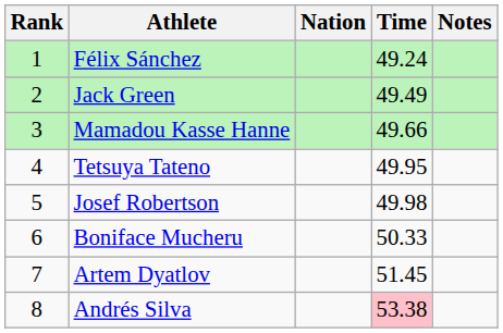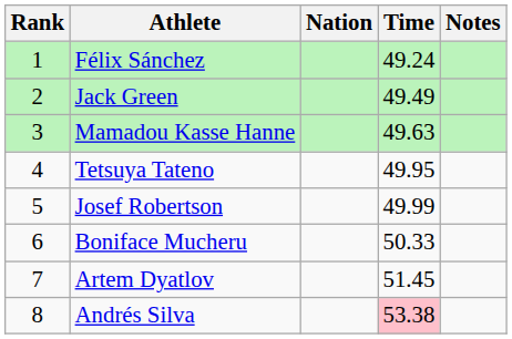 <table class="wikitable sortable" style="text-align:center">
 <tr>
 <th>Rank</th>
 <th>Athlete</th>
 <th>Nation</th>
 <th>Time</th>
 <th>Notes</th>
 </tr>
 <tr bgcolor=#bbf3bb>
 <td>1</td>
 <td align=left><a href='#'>Félix Sánchez</a></td>
 <td align=left></td>
 <td>49.24</td>
 <td></td>
 </tr>
 <tr bgcolor=#bbf3bb>
 <td>2</td>
 <td align=left><a href='#'>Jack Green</a></td>
 <td align=left></td>
 <td>49.49</td>
 <td></td>
 </tr>
 <tr bgcolor=#bbf3bb>
 <td>3</td>
 <td align=left><a href='#'>Mamadou Kasse Hanne</a></td>
 <td align=left></td>
-<td>49.66</td>
+<td>49.63</td>
 <td></td>
 </tr>
 <tr>
 <td>4</td>
 <td align=left><a href='#'>Tetsuya Tateno</a></td>
 <td align=left></td>
 <td>49.95</td>
 <td></td>
 </tr>
 <tr>
 <td>5</td>
 <td align=left><a href='#'>Josef Robertson</a></td>
 <td align=left></td>
-<td>49.98</td>
+<td>49.99</td>
 <td></td>
 </tr>
 <tr>
 <td>6</td>
 <td align=left><a href='#'>Boniface Mucheru</a></td>
 <td align=left></td>
 <td>50.33</td>
 <td></td>
 </tr>
 <tr>
 <td>7</td>
 <td align=left><a href='#'>Artem Dyatlov</a></td>
 <td align=left></td>
 <td>51.45</td>
 <td></td>
 </tr>
 <tr>
 <td>8</td>
 <td align=left><a href='#'>Andrés Silva</a></td>
 <td align=left></td>
 <td style="background: pink;">53.38</td>
 <td></td>
 </tr>
 </table>
